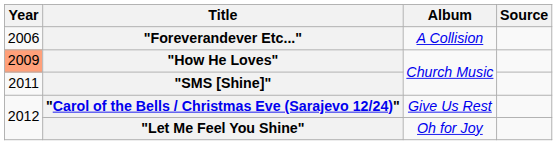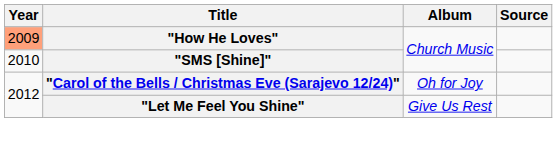 <table class="wikitable plainrowheaders" style="text-align: center;">
 <tr>
 <th scope="col">Year</th>
 <th scope="col">Title</th>
 <th scope="col">Album</th>
 <th scope="col">Source</th>
 </tr>
 <tr>
-<td>2006</td>
-<th scope="row">"Foreverandever Etc..."</th>
-<td><em><a href='#'>A Collision</a></em></td>
-<td></td>
-</tr>
-<tr>
 <td style="background: lightsalmon;">2009</td>
 <th scope="row">"How He Loves"</th>
 <td rowspan="2"><em><a href='#'>Church Music</a></em></td>
 <td></td>
 </tr>
 <tr>
-<td>2011</td>
+<td>2010</td>
 <th scope="row">"SMS [Shine]"</th>
 <td></td>
 </tr>
 <tr>
 <td rowspan="2">2012</td>
 <th scope="row">"<a href='#'>Carol of the Bells / Christmas Eve (Sarajevo 12/24)</a>"</th>
-<td><em><a href='#'>Give Us Rest</a></em></td>
+<td><em><a href='#'>Oh for Joy</a></em></td>
 <td></td>
 </tr>
 <tr>
 <th scope="row">"Let Me Feel You Shine"</th>
-<td><em><a href='#'>Oh for Joy</a></em></td>
+<td><em><a href='#'>Give Us Rest</a></em></td>
 <td></td>
 </tr>
 </table>
